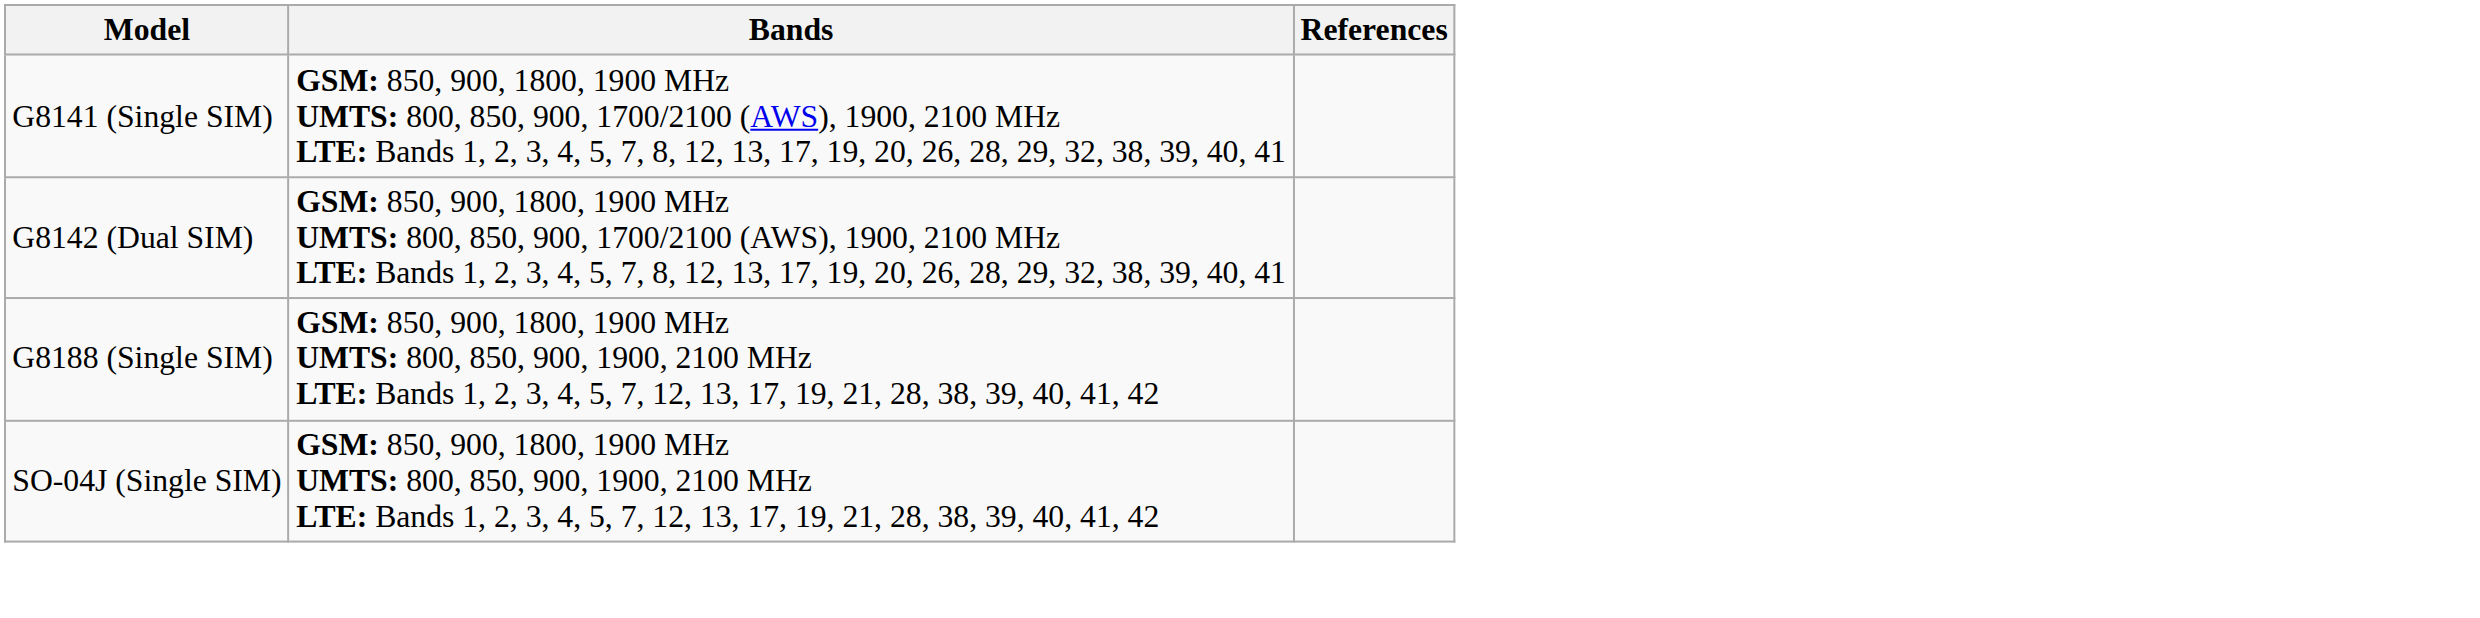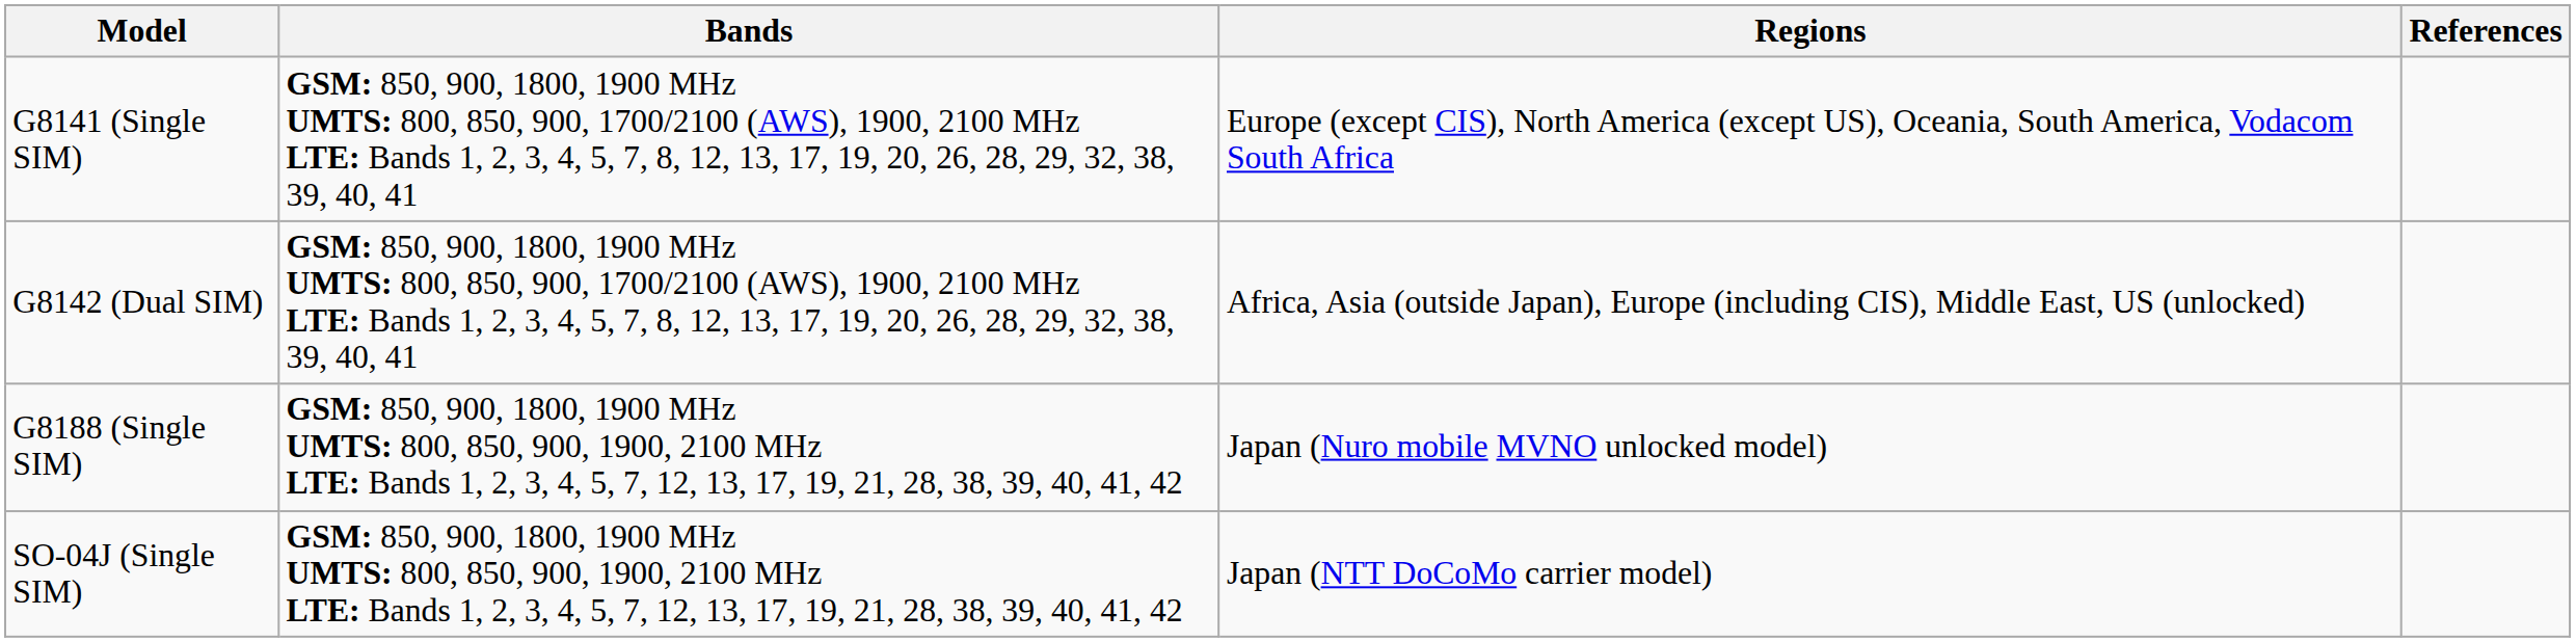 <table class="wikitable">
 <tr>
 <th>Model</th>
 <th>Bands</th>
+<th>Regions</th>
 <th>References</th>
 </tr>
 <tr>
 <td>G8141 (Single SIM)</td>
 <td><strong>GSM:</strong> 850, 900, 1800, 1900 MHz<br><strong>UMTS:</strong> 800, 850, 900, 1700/2100 (<a href='#'>AWS</a>), 1900, 2100 MHz<br><strong>LTE:</strong> Bands 1, 2, 3, 4, 5, 7, 8, 12, 13, 17, 19, 20, 26, 28, 29, 32, 38, 39, 40, 41</td>
+<td>Europe (except <a href='#'>CIS</a>), North America (except US), Oceania, South America, <a href='#'>Vodacom South Africa</a></td>
 <td></td>
 </tr>
 <tr>
 <td>G8142 (Dual SIM)</td>
 <td><strong>GSM:</strong> 850, 900, 1800, 1900 MHz<br><strong>UMTS:</strong> 800, 850, 900, 1700/2100 (AWS), 1900, 2100 MHz<br><strong>LTE:</strong> Bands 1, 2, 3, 4, 5, 7, 8, 12, 13, 17, 19, 20, 26, 28, 29, 32, 38, 39, 40, 41</td>
+<td>Africa, Asia (outside Japan), Europe (including CIS), Middle East, US (unlocked)</td>
 <td></td>
 </tr>
 <tr>
 <td>G8188 (Single SIM)</td>
 <td><strong>GSM:</strong> 850, 900, 1800, 1900 MHz<br><strong>UMTS:</strong> 800, 850, 900, 1900, 2100 MHz<br><strong>LTE:</strong> Bands 1, 2, 3, 4, 5, 7, 12, 13, 17, 19, 21, 28, 38, 39, 40, 41, 42</td>
+<td>Japan (<a href='#'>Nuro mobile</a> <a href='#'>MVNO</a> unlocked model)</td>
 <td></td>
 </tr>
 <tr>
 <td>SO-04J (Single SIM)</td>
 <td><strong>GSM:</strong> 850, 900, 1800, 1900 MHz<br><strong>UMTS:</strong> 800, 850, 900, 1900, 2100 MHz<br><strong>LTE:</strong> Bands 1, 2, 3, 4, 5, 7, 12, 13, 17, 19, 21, 28, 38, 39, 40, 41, 42</td>
+<td>Japan (<a href='#'>NTT DoCoMo</a> carrier model)</td>
 <td></td>
 </tr>
 </table>
